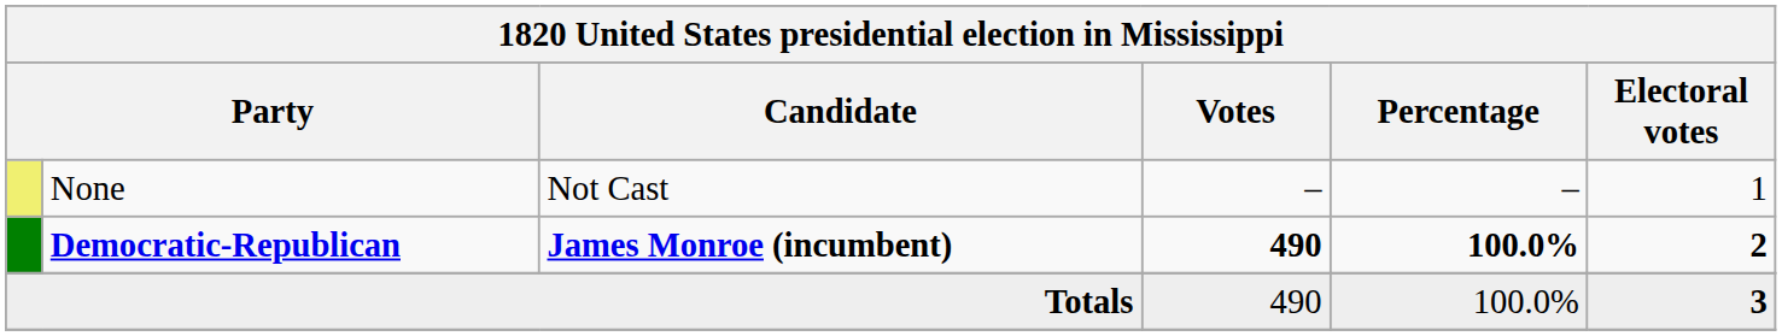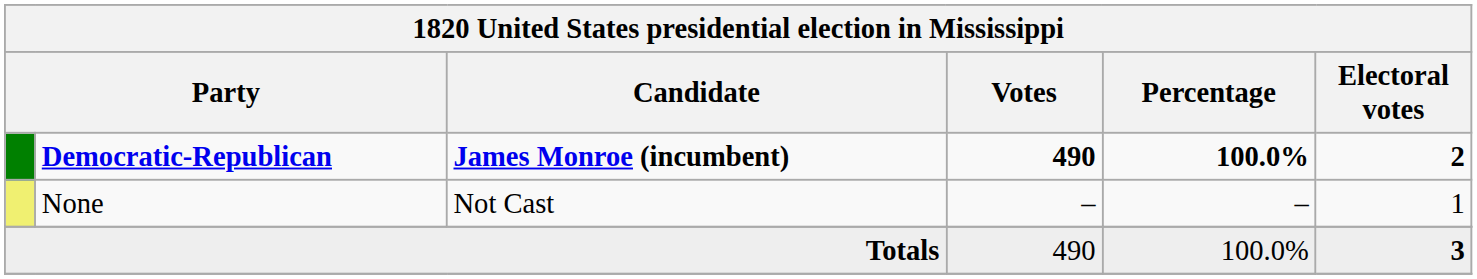 <table class="wikitable" style="font-size: 95%;">
 <tr>
 <th colspan="6">1820 United States presidential election in Mississippi</th>
 </tr>
 <tr>
 <th colspan="2" style="width: 15em">Party</th>
 <th style="width: 17em">Candidate</th>
 <th style="width: 5em">Votes</th>
 <th style="width: 7em">Percentage</th>
 <th style="width: 5em">Electoral votes</th>
 </tr>
 <tr>
+<th style="background-color:#008000; width: 3px"></th>
+<td style="width: 130px"><strong><a href='#'>Democratic-Republican</a></strong></td>
+<td><strong><a href='#'>James Monroe</a> (incumbent)</strong></td>
+<td align="right"><strong>490</strong></td>
+<td align="right"><strong>100.0%</strong></td>
+<td align="right"><strong>2</strong></td>
+</tr>
+<tr>
 <th style="background-color:#F0F071; width: 3px"></th>
 <td style="width: 130px">None</td>
 <td>Not Cast</td>
 <td align="right">–</td>
 <td align="right">–</td>
 <td align="right">1</td>
-</tr>
-<tr>
-<th style="background-color:#008000; width: 3px"></th>
-<td style="width: 130px"><strong><a href='#'>Democratic-Republican</a></strong></td>
-<td><strong><a href='#'>James Monroe</a> (incumbent)</strong></td>
-<td align="right"><strong>490</strong></td>
-<td align="right"><strong>100.0%</strong></td>
-<td align="right"><strong>2</strong></td>
 </tr>
 <tr>
 </tr>
 <tr bgcolor="#EEEEEE">
 <td colspan="3" align="right"><strong>Totals</strong></td>
 <td align="right">490</td>
 <td align="right">100.0%</td>
 <td align="right"><strong>3</strong></td>
 </tr>
 <tr>
 </tr>
 </table>
